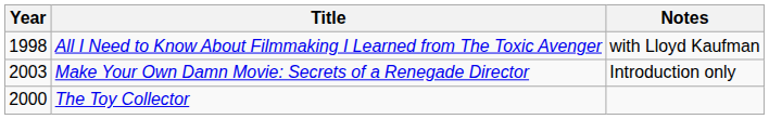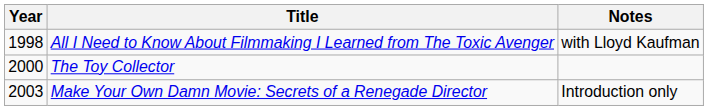 <table class="wikitable sortable">
 <tr>
 <th>Year</th>
 <th>Title</th>
 <th class="unsortable">Notes</th>
 </tr>
 <tr>
 <td>1998</td>
 <td><em><a href='#'>All I Need to Know About Filmmaking I Learned from The Toxic Avenger</a></em></td>
 <td>with Lloyd Kaufman</td>
 </tr>
 <tr>
+<td>2000</td>
+<td><em><a href='#'>The Toy Collector</a></em></td>
+<td></td>
+</tr>
+<tr>
 <td>2003</td>
 <td><em><a href='#'>Make Your Own Damn Movie: Secrets of a Renegade Director</a></em></td>
 <td>Introduction only</td>
 </tr>
-<tr>
-<td>2000</td>
-<td><em><a href='#'>The Toy Collector</a></em></td>
-<td></td>
-</tr>
 </table>
